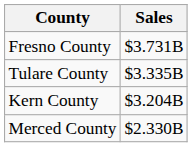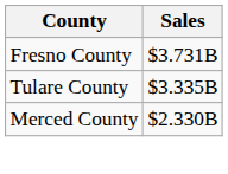 <table class="wikitable sortable">
 <tr>
 <th>County</th>
 <th>Sales</th>
 </tr>
 <tr>
 <td>Fresno County</td>
 <td>$3.731B</td>
 </tr>
 <tr>
 <td>Tulare County</td>
 <td>$3.335B</td>
 </tr>
 <tr>
-<td>Kern County</td>
-<td>$3.204B</td>
-</tr>
-<tr>
 <td>Merced County</td>
 <td>$2.330B</td>
 </tr>
 </table>
